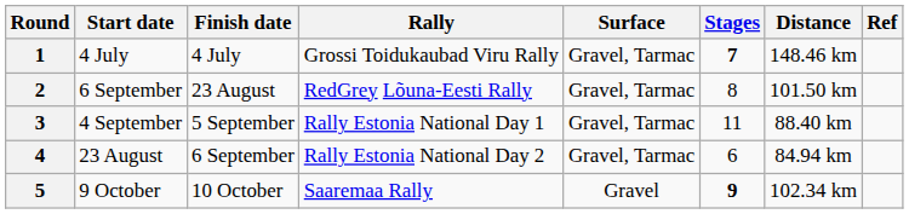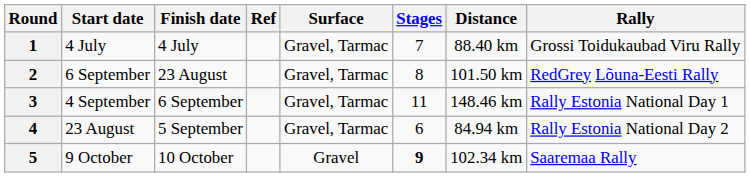 <table class="wikitable" style="font-size: 85%">
 <tr>
 <th>Round</th>
 <th>Start date</th>
 <th>Finish date</th>
-<th>Rally</th>
+<th>Ref</th>
 <th>Surface</th>
 <th><a href='#'>Stages</a></th>
 <th>Distance</th>
-<th>Ref</th>
+<th>Rally</th>
 </tr>
 <tr>
 <th>1</th>
 <td>4 July</td>
 <td>4 July</td>
+<td></td>
+<td align="center">Gravel, Tarmac</td>
+<td align="center">7</td>
+<td align="center">88.40 km</td>
 <td> Grossi Toidukaubad Viru Rally</td>
-<td align="center">Gravel, Tarmac</td>
-<td align="center"><strong>7</strong></td>
-<td align="center">148.46 km</td>
-<td></td>
 </tr>
 <tr>
 <th>2</th>
 <td>6 September</td>
 <td>23 August</td>
-<td> <a href='#'>RedGrey</a> <a href='#'>Lõuna-Eesti Rally</a></td>
+<td></td>
 <td align="center">Gravel, Tarmac</td>
 <td align="center">8</td>
 <td align="center">101.50 km</td>
-<td></td>
+<td> <a href='#'>RedGrey</a> <a href='#'>Lõuna-Eesti Rally</a></td>
 </tr>
 <tr>
 <th>3</th>
 <td>4 September</td>
-<td>5 September</td>
-<td nowrap=""> <a href='#'>Rally Estonia</a> National Day 1</td>
+<td>6 September</td>
+<td></td>
 <td align="center">Gravel,  Tarmac</td>
 <td align="center">11</td>
-<td align="center">88.40 km</td>
-<td></td>
+<td align="center">148.46 km</td>
+<td nowrap=""> <a href='#'>Rally Estonia</a> National Day 1</td>
 </tr>
 <tr>
 <th>4</th>
 <td>23 August</td>
-<td>6 September</td>
-<td> <a href='#'>Rally Estonia</a> National Day 2</td>
+<td>5 September</td>
+<td></td>
 <td align="center">Gravel, Tarmac</td>
 <td align="center">6</td>
 <td align="center">84.94 km</td>
-<td></td>
+<td> <a href='#'>Rally Estonia</a> National Day 2</td>
 </tr>
 <tr>
 <th>5</th>
 <td>9 October</td>
 <td>10 October</td>
-<td> <a href='#'>Saaremaa Rally</a></td>
+<td></td>
 <td align="center">Gravel</td>
 <td align="center"><strong>9</strong></td>
 <td align="center">102.34 km</td>
-<td></td>
+<td> <a href='#'>Saaremaa Rally</a></td>
 </tr>
 </table>
